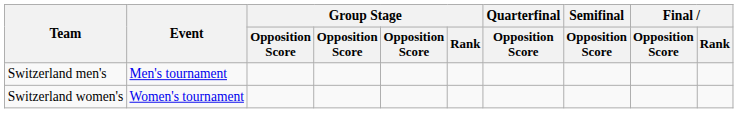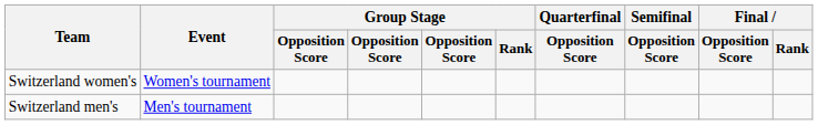 <table class="wikitable" style="font-size:90%">
 <tr>
 <th rowspan=2>Team</th>
 <th rowspan=2>Event</th>
 <th colspan=4>Group Stage</th>
 <th>Quarterfinal</th>
 <th>Semifinal</th>
 <th colspan=2>Final / </th>
 </tr>
 <tr style="font-size:95%">
 <th>Opposition<br>Score</th>
 <th>Opposition<br>Score</th>
 <th>Opposition<br>Score</th>
 <th>Rank</th>
 <th>Opposition<br>Score</th>
 <th>Opposition<br>Score</th>
 <th>Opposition<br>Score</th>
 <th>Rank</th>
 </tr>
 <tr align=center>
+<td align=left>Switzerland women's</td>
+<td align=left><a href='#'>Women's tournament</a></td>
+<td></td>
+<td></td>
+<td></td>
+<td></td>
+<td></td>
+<td></td>
+<td></td>
+<td></td>
+</tr>
+<tr align=center>
 <td align=left>Switzerland men's</td>
 <td align=left><a href='#'>Men's tournament</a></td>
 <td></td>
 <td></td>
 <td></td>
 <td></td>
 <td></td>
 <td></td>
 <td></td>
 <td></td>
 </tr>
-<tr align=center>
-<td align=left>Switzerland women's</td>
-<td align=left><a href='#'>Women's tournament</a></td>
-<td></td>
-<td></td>
-<td></td>
-<td></td>
-<td></td>
-<td></td>
-<td></td>
-<td></td>
-</tr>
 </table>
